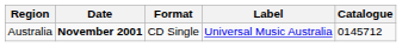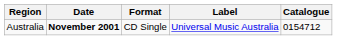 <table class=wikitable>
 <tr>
 <th>Region</th>
 <th>Date</th>
 <th>Format</th>
 <th>Label</th>
 <th>Catalogue</th>
 </tr>
 <tr>
 <td>Australia</td>
 <td><strong>November 2001</strong></td>
 <td>CD Single</td>
 <td><a href='#'>Universal Music Australia</a></td>
-<td>0145712</td>
+<td>0154712</td>
 </tr>
 </table>
